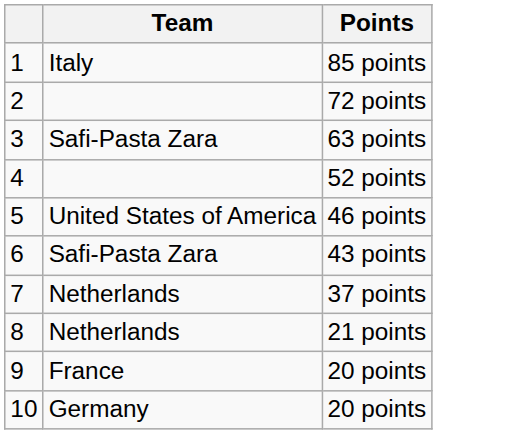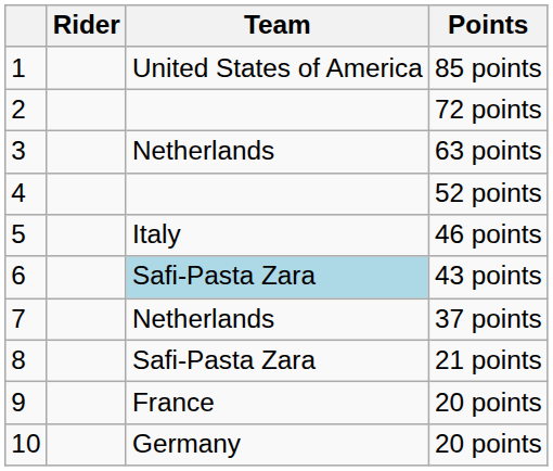 <table class="wikitable">
 <tr>
 <th></th>
+<th>Rider</th>
 <th>Team</th>
 <th>Points</th>
 </tr>
 <tr>
 <td>1</td>
-<td>Italy</td>
+<td><strong></strong></td>
+<td>United States of America</td>
 <td align="right">85 points</td>
 </tr>
 <tr>
 <td>2</td>
 <td></td>
+<td></td>
 <td align="right">72 points</td>
 </tr>
 <tr>
 <td>3</td>
-<td>Safi-Pasta Zara</td>
+<td></td>
+<td>Netherlands</td>
 <td align="right">63 points</td>
 </tr>
 <tr>
 <td>4</td>
 <td></td>
+<td></td>
 <td align="right">52 points</td>
 </tr>
 <tr>
 <td>5</td>
-<td>United States of America</td>
+<td></td>
+<td>Italy</td>
 <td align="right">46 points</td>
 </tr>
 <tr>
 <td>6</td>
-<td>Safi-Pasta Zara</td>
+<td></td>
+<td style="background: lightblue;">Safi-Pasta Zara</td>
 <td align="right">43 points</td>
 </tr>
 <tr>
 <td>7</td>
+<td></td>
 <td>Netherlands</td>
 <td align="right">37 points</td>
 </tr>
 <tr>
 <td>8</td>
-<td>Netherlands</td>
+<td></td>
+<td>Safi-Pasta Zara</td>
 <td align="right">21 points</td>
 </tr>
 <tr>
 <td>9</td>
+<td></td>
 <td>France</td>
 <td align="right">20 points</td>
 </tr>
 <tr>
 <td>10</td>
+<td></td>
 <td>Germany</td>
 <td align="right">20 points</td>
 </tr>
 </table>
